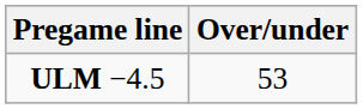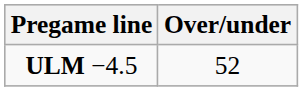 <table class="wikitable">
 <tr align="center">
 <th style=>Pregame line</th>
 <th style=>Over/under</th>
 </tr>
 <tr align="center">
 <td><strong>ULM</strong> −4.5</td>
-<td>53</td>
+<td>52</td>
 </tr>
 </table>
